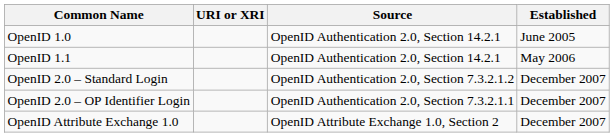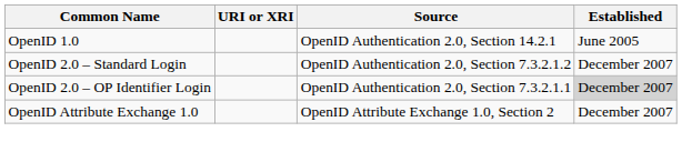 <table border="1"  class="wikitable">
 <tr>
 <th>Common Name</th>
 <th>URI or XRI</th>
 <th>Source</th>
 <th>Established</th>
 </tr>
 <tr>
 <td>OpenID 1.0</td>
 <td></td>
 <td>OpenID Authentication 2.0, Section 14.2.1</td>
 <td>June 2005</td>
 </tr>
 <tr>
-<td>OpenID 1.1</td>
-<td></td>
-<td>OpenID Authentication 2.0, Section 14.2.1</td>
-<td>May 2006</td>
-</tr>
-<tr>
 <td>OpenID 2.0 – Standard Login</td>
 <td></td>
 <td>OpenID Authentication 2.0, Section 7.3.2.1.2</td>
 <td>December 2007</td>
 </tr>
 <tr>
 <td>OpenID 2.0 – OP Identifier Login</td>
 <td></td>
 <td>OpenID Authentication 2.0, Section 7.3.2.1.1</td>
-<td>December 2007</td>
+<td style="background: lightgrey;">December 2007</td>
 </tr>
 <tr>
 <td>OpenID Attribute Exchange 1.0</td>
 <td></td>
 <td>OpenID Attribute Exchange 1.0, Section 2</td>
 <td>December 2007</td>
 </tr>
 </table>
